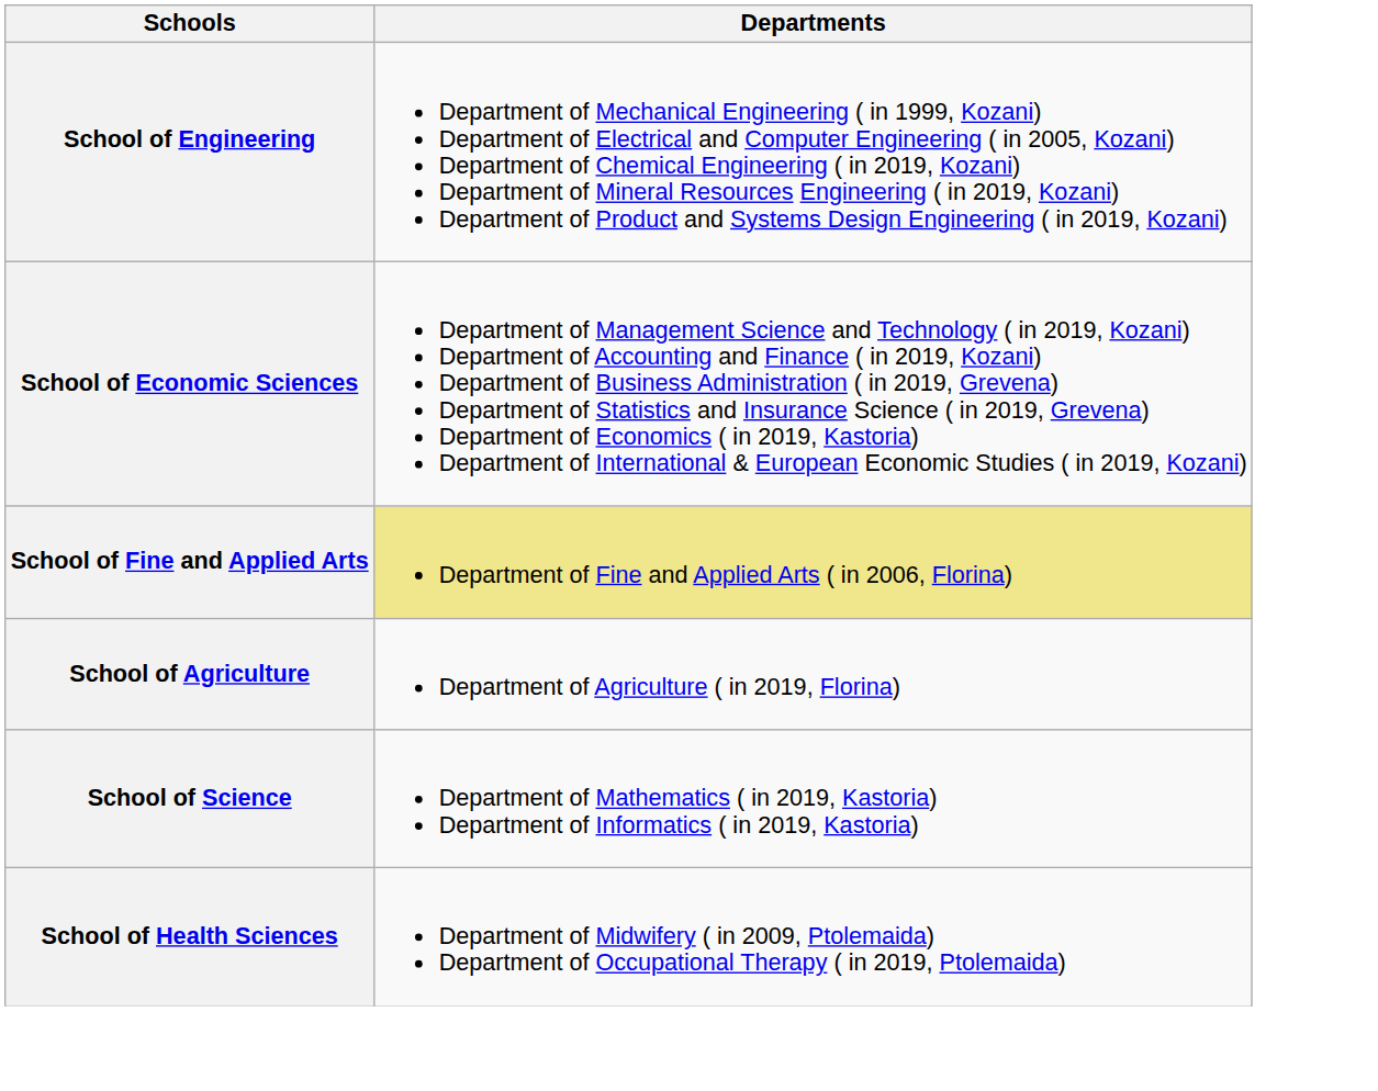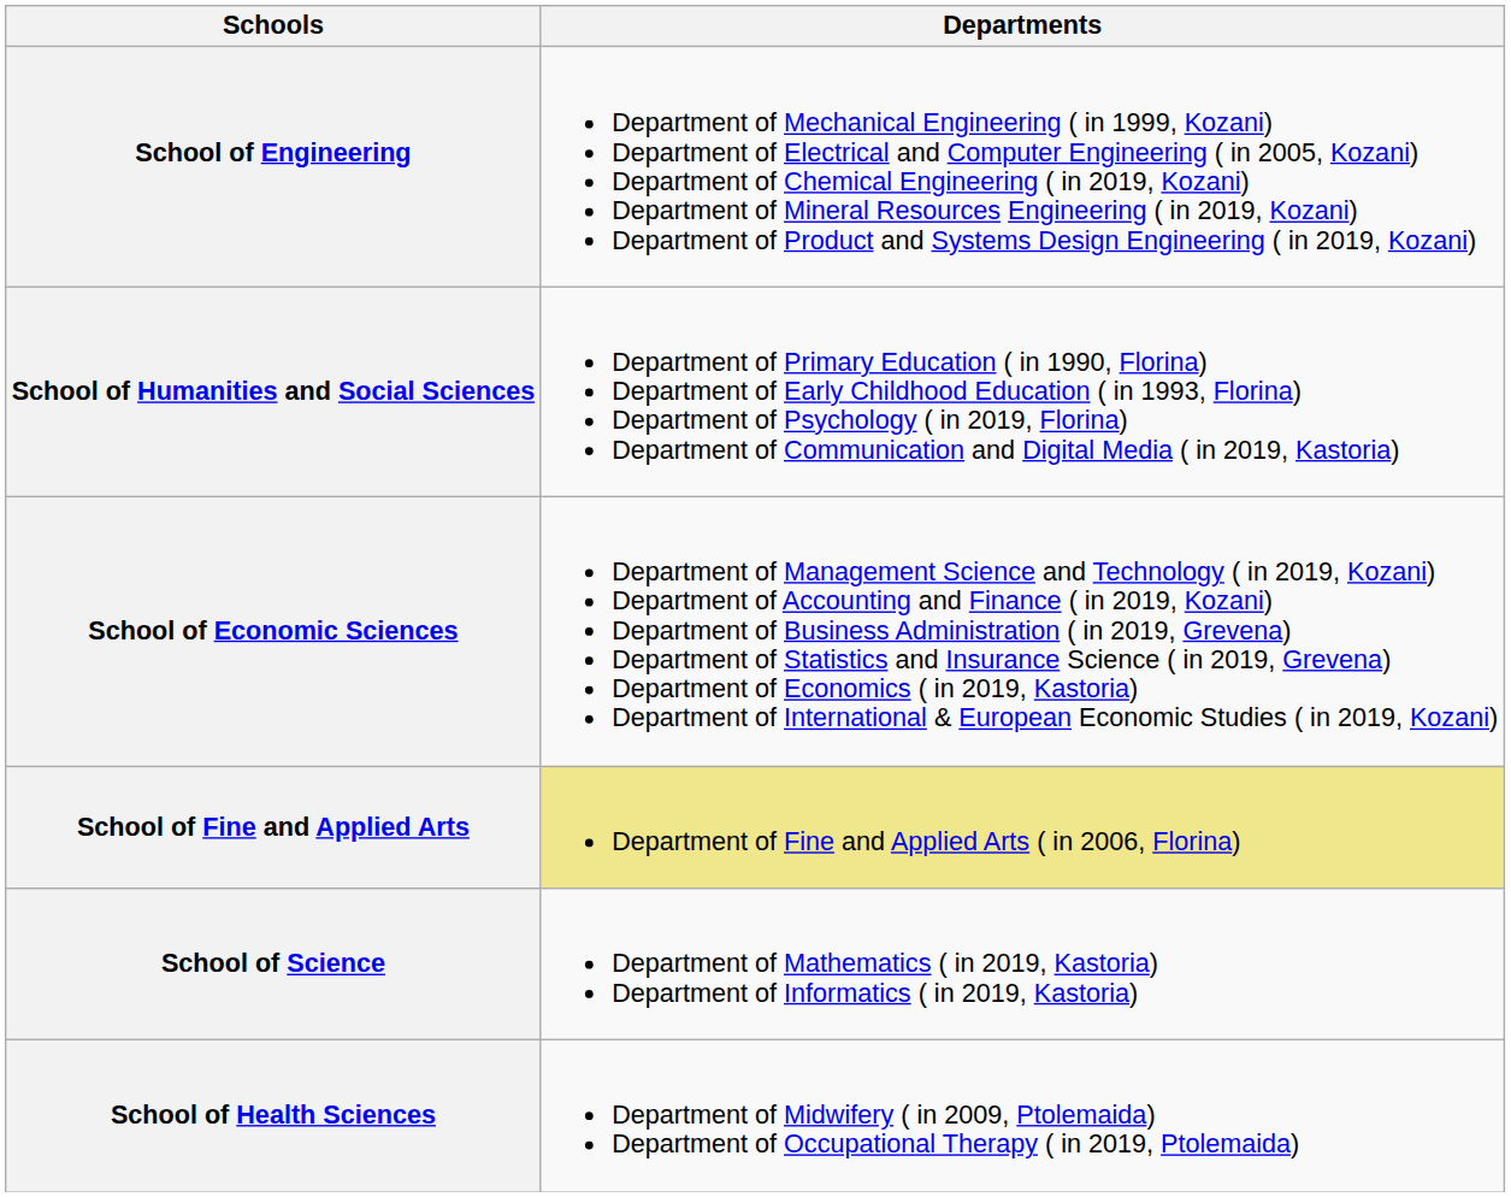 <table class="wikitable">
 <tr>
 <th>Schools</th>
 <th>Departments</th>
 </tr>
 <tr>
 <th>School of <a href='#'>Engineering</a> <br> <br></th>
 <td><br><ul><li>Department of <a href='#'>Mechanical Engineering</a> ( in 1999, <a href='#'>Kozani</a>)</li><li>Department of <a href='#'>Electrical</a> and <a href='#'>Computer Engineering</a> ( in 2005, <a href='#'>Kozani</a>)</li><li>Department of <a href='#'>Chemical Engineering</a> ( in 2019, <a href='#'>Kozani</a>)</li><li>Department of <a href='#'>Mineral Resources</a> <a href='#'>Engineering</a> ( in 2019, <a href='#'>Kozani</a>)</li><li>Department of <a href='#'>Product</a> and <a href='#'>Systems Design Engineering</a> ( in 2019, <a href='#'>Kozani</a>)</li></ul></td>
 </tr>
 <tr>
+<th>School of <a href='#'>Humanities</a> and <a href='#'>Social Sciences</a> <br></th>
+<td><br><ul><li>Department of <a href='#'>Primary Education</a> ( in 1990, <a href='#'>Florina</a>)</li><li>Department of <a href='#'>Early Childhood Education</a> ( in 1993, <a href='#'>Florina</a>)</li><li>Department of <a href='#'>Psychology</a> ( in 2019, <a href='#'>Florina</a>)</li><li>Department of <a href='#'>Communication</a> and <a href='#'>Digital Media</a> ( in 2019, <a href='#'>Kastoria</a>)</li></ul></td>
+</tr>
+<tr>
 <th>School of <a href='#'>Economic Sciences</a> <br></th>
 <td><br><ul><li>Department of <a href='#'>Management Science</a> and <a href='#'>Technology</a> ( in 2019, <a href='#'>Kozani</a>)</li><li>Department of <a href='#'>Accounting</a> and <a href='#'>Finance</a> ( in 2019, <a href='#'>Kozani</a>)</li><li>Department of <a href='#'>Business Administration</a> ( in 2019, <a href='#'>Grevena</a>)</li><li>Department of <a href='#'>Statistics</a> and <a href='#'>Insurance</a> Science ( in 2019, <a href='#'>Grevena</a>)</li><li>Department of <a href='#'>Economics</a> ( in 2019, <a href='#'>Kastoria</a>)</li><li>Department of <a href='#'>International</a> & <a href='#'>European</a>  Economic Studies ( in 2019, <a href='#'>Kozani</a>)</li></ul></td>
 </tr>
 <tr>
 <th>School of <a href='#'>Fine</a> and <a href='#'>Applied Arts</a> <br></th>
 <td style="background: khaki;"><br><ul><li>Department of <a href='#'>Fine</a> and <a href='#'>Applied Arts</a> ( in 2006, <a href='#'>Florina</a>)</li></ul></td>
-</tr>
-<tr>
-<th>School of <a href='#'>Agriculture</a> <br></th>
-<td><br><ul><li>Department of <a href='#'>Agriculture</a> ( in 2019, <a href='#'>Florina</a>)</li></ul></td>
 </tr>
 <tr>
 <th>School of <a href='#'>Science</a> <br></th>
 <td><br><ul><li>Department of <a href='#'>Mathematics</a> ( in 2019, <a href='#'>Kastoria</a>)</li><li>Department of <a href='#'>Informatics</a> ( in 2019, <a href='#'>Kastoria</a>)</li></ul></td>
 </tr>
 <tr>
 <th>School of <a href='#'>Health Sciences</a> <br></th>
 <td><br><ul><li>Department of <a href='#'>Midwifery</a> ( in 2009, <a href='#'>Ptolemaida</a>)</li><li>Department of <a href='#'>Occupational Therapy</a> ( in 2019, <a href='#'>Ptolemaida</a>)</li></ul></td>
 </tr>
 </table>
